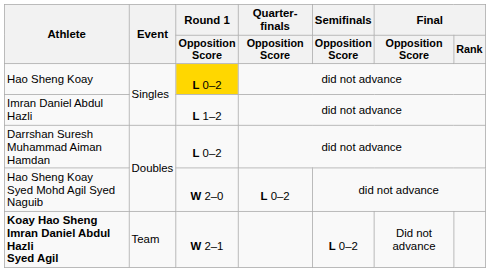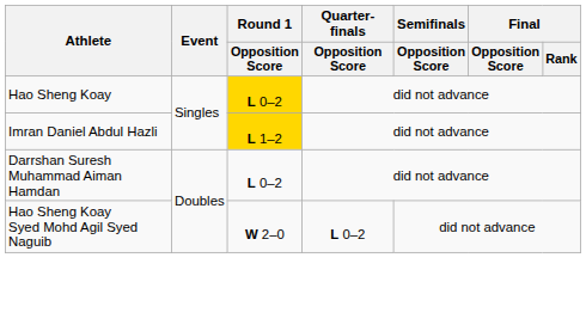 <table class="wikitable" style="font-size:90%; text-align:center">
 <tr>
 <th rowspan="2">Athlete</th>
 <th rowspan="2">Event</th>
 <th>Round 1</th>
 <th>Quarter-finals</th>
 <th>Semifinals</th>
 <th colspan="2">Final</th>
 </tr>
 <tr style="font-size:95%">
 <th>Opposition<br>Score</th>
 <th>Opposition<br>Score</th>
 <th>Opposition<br>Score</th>
 <th>Opposition<br>Score</th>
 <th>Rank</th>
 </tr>
 <tr>
 <td align="left">Hao Sheng Koay</td>
 <td align="left" rowspan=2>Singles</td>
 <td style="background: gold;"><br><strong>L</strong> 0–2</td>
 <td colspan=4>did not advance</td>
 </tr>
 <tr>
 <td align="left">Imran Daniel Abdul Hazli</td>
-<td><br><strong>L</strong> 1–2</td>
+<td style="background: gold;"><br><strong>L</strong> 1–2</td>
 <td colspan=4>did not advance</td>
 </tr>
 <tr>
 <td align="left">Darrshan Suresh<br>Muhammad Aiman Hamdan</td>
 <td align="left" rowspan=2>Doubles</td>
 <td><br><strong>L</strong> 0–2</td>
 <td colspan=4>did not advance</td>
 </tr>
 <tr>
 <td align="left">Hao Sheng Koay<br>Syed Mohd Agil Syed Naguib</td>
 <td><br><strong>W</strong> 2–0</td>
 <td><br><strong>L</strong> 0–2</td>
 <td colspan=3>did not advance</td>
 </tr>
-<tr>
-<td align="left"><strong>Koay Hao Sheng<br>Imran Daniel Abdul Hazli<br>Syed Agil</strong></td>
-<td align="left">Team</td>
-<td><br><strong>W</strong> 2–1</td>
-<td></td>
-<td><br><strong>L</strong> 0–2</td>
-<td>Did not advance</td>
-<td></td>
-</tr>
 </table>
